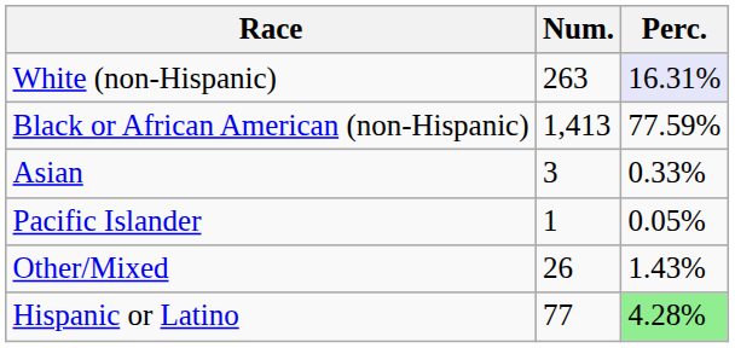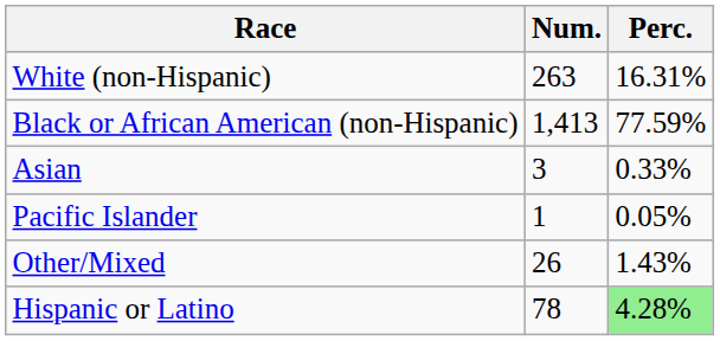 <table class="wikitable">
 <tr>
 <th>Race</th>
 <th>Num.</th>
 <th>Perc.</th>
 </tr>
 <tr>
 <td><a href='#'>White</a> (non-Hispanic)</td>
 <td>263</td>
-<td style="background: lavender;">16.31%</td>
+<td>16.31%</td>
 </tr>
 <tr>
 <td><a href='#'>Black or African American</a> (non-Hispanic)</td>
 <td>1,413</td>
 <td>77.59%</td>
 </tr>
 <tr>
 <td><a href='#'>Asian</a></td>
 <td>3</td>
 <td>0.33%</td>
 </tr>
 <tr>
 <td><a href='#'>Pacific Islander</a></td>
 <td>1</td>
 <td>0.05%</td>
 </tr>
 <tr>
 <td><a href='#'>Other/Mixed</a></td>
 <td>26</td>
 <td>1.43%</td>
 </tr>
 <tr>
 <td><a href='#'>Hispanic</a> or <a href='#'>Latino</a></td>
-<td>77</td>
+<td>78</td>
 <td style="background: lightgreen;">4.28%</td>
 </tr>
 </table>
